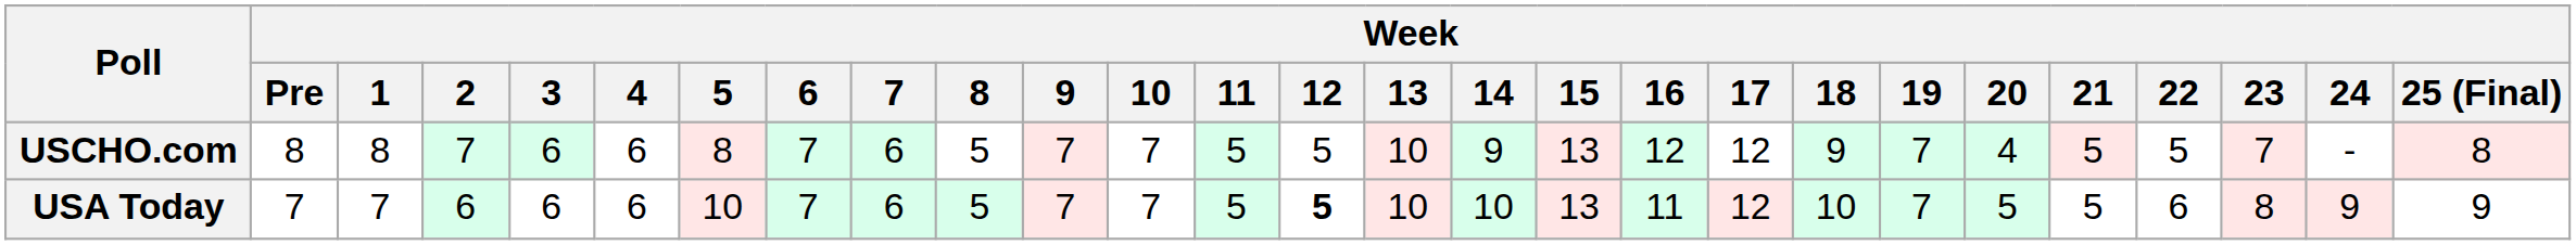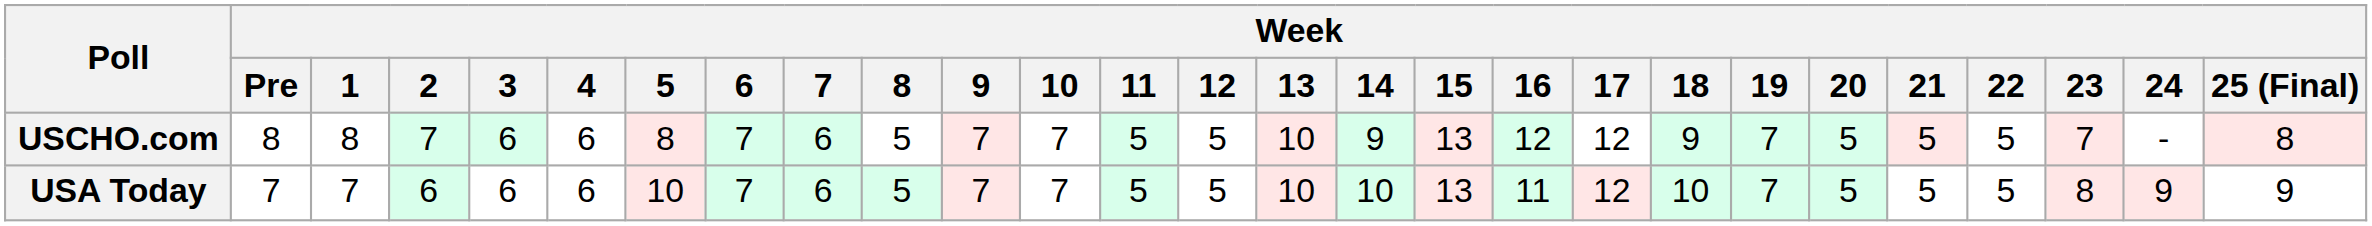 <table class="wikitable" style="white-space:nowrap;">
 <tr>
 <th scope="col" width="100" rowspan="2">Poll</th>
 <th colspan="26">Week</th>
 </tr>
 <tr>
 <th scope="col" width="30">Pre</th>
 <th scope="col" width="30">1</th>
 <th scope="col" width="30">2</th>
 <th scope="col" width="30">3</th>
 <th scope="col" width="30">4</th>
 <th scope="col" width="30">5</th>
 <th scope="col" width="30">6</th>
 <th scope="col" width="30">7</th>
 <th scope="col" width="30">8</th>
 <th scope="col" width="30">9</th>
 <th scope="col" width="30">10</th>
 <th scope="col" width="30">11</th>
 <th scope="col" width="30">12</th>
 <th scope="col" width="30">13</th>
 <th scope="col" width="30">14</th>
 <th scope="col" width="30">15</th>
 <th scope="col" width="30">16</th>
 <th scope="col" width="30">17</th>
 <th scope="col" width="30">18</th>
 <th scope="col" width="30">19</th>
 <th scope="col" width="30">20</th>
 <th scope="col" width="30">21</th>
 <th scope="col" width="30">22</th>
 <th scope="col" width="30">23</th>
 <th scope="col" width="30">24</th>
 <th scope="col" width="30">25 (Final)</th>
 </tr>
 <tr style="text-align:center;">
 <th>USCHO.com</th>
 <td bgcolor=FFFFFF>8 </td>
 <td bgcolor=FFFFFF>8</td>
 <td bgcolor=D8FFEB>7</td>
 <td bgcolor=D8FFEB>6</td>
 <td bgcolor=FFFFFF>6</td>
 <td bgcolor=FFE6E6>8</td>
 <td bgcolor=D8FFEB>7</td>
 <td bgcolor=D8FFEB>6</td>
 <td bgcolor=FFFFFF>5</td>
 <td bgcolor=FFE6E6>7</td>
 <td bgcolor=FFFFFF>7</td>
 <td bgcolor=D8FFEB>5</td>
 <td bgcolor=FFFFFF>5</td>
 <td bgcolor=FFE6E6>10</td>
 <td bgcolor=D8FFEB>9</td>
 <td bgcolor=FFE6E6>13</td>
 <td bgcolor=D8FFEB>12</td>
 <td bgcolor=FFFFFF>12</td>
 <td bgcolor=D8FFEB>9</td>
 <td bgcolor=D8FFEB>7</td>
-<td bgcolor=D8FFEB>4</td>
+<td bgcolor=D8FFEB>5</td>
 <td bgcolor=FFE6E6>5</td>
 <td bgcolor=FFFFFF>5</td>
 <td bgcolor=FFE6E6>7</td>
 <td bgcolor=FFFFFF>-</td>
 <td bgcolor=FFE6E6>8</td>
 </tr>
 <tr style="text-align:center;">
 <th>USA Today</th>
 <td bgcolor=FFFFFF>7</td>
 <td bgcolor=FFFFFF>7</td>
 <td bgcolor=D8FFEB>6</td>
 <td bgcolor=FFFFFF>6</td>
 <td bgcolor=FFFFFF>6</td>
 <td bgcolor=FFE6E6>10</td>
 <td bgcolor=D8FFEB>7</td>
 <td bgcolor=D8FFEB>6</td>
 <td bgcolor=D8FFEB>5</td>
 <td bgcolor=FFE6E6>7</td>
 <td bgcolor=FFFFFF>7</td>
 <td bgcolor=D8FFEB>5</td>
-<td bgcolor=FFFFFF><strong>5</strong></td>
+<td bgcolor=FFFFFF>5</td>
 <td bgcolor=FFE6E6>10</td>
 <td bgcolor=D8FFEB>10</td>
 <td bgcolor=FFE6E6>13</td>
 <td bgcolor=D8FFEB>11</td>
 <td bgcolor=FFE6E6>12</td>
 <td bgcolor=D8FFEB>10</td>
 <td bgcolor=D8FFEB>7</td>
 <td bgcolor=D8FFEB>5</td>
 <td bgcolor=FFFFFF>5</td>
-<td bgcolor=FFFFFF>6</td>
+<td bgcolor=FFFFFF>5</td>
 <td bgcolor=FFE6E6>8</td>
 <td bgcolor=FFE6E6>9</td>
 <td bgcolor=FFFFFF>9</td>
 </tr>
 </table>
